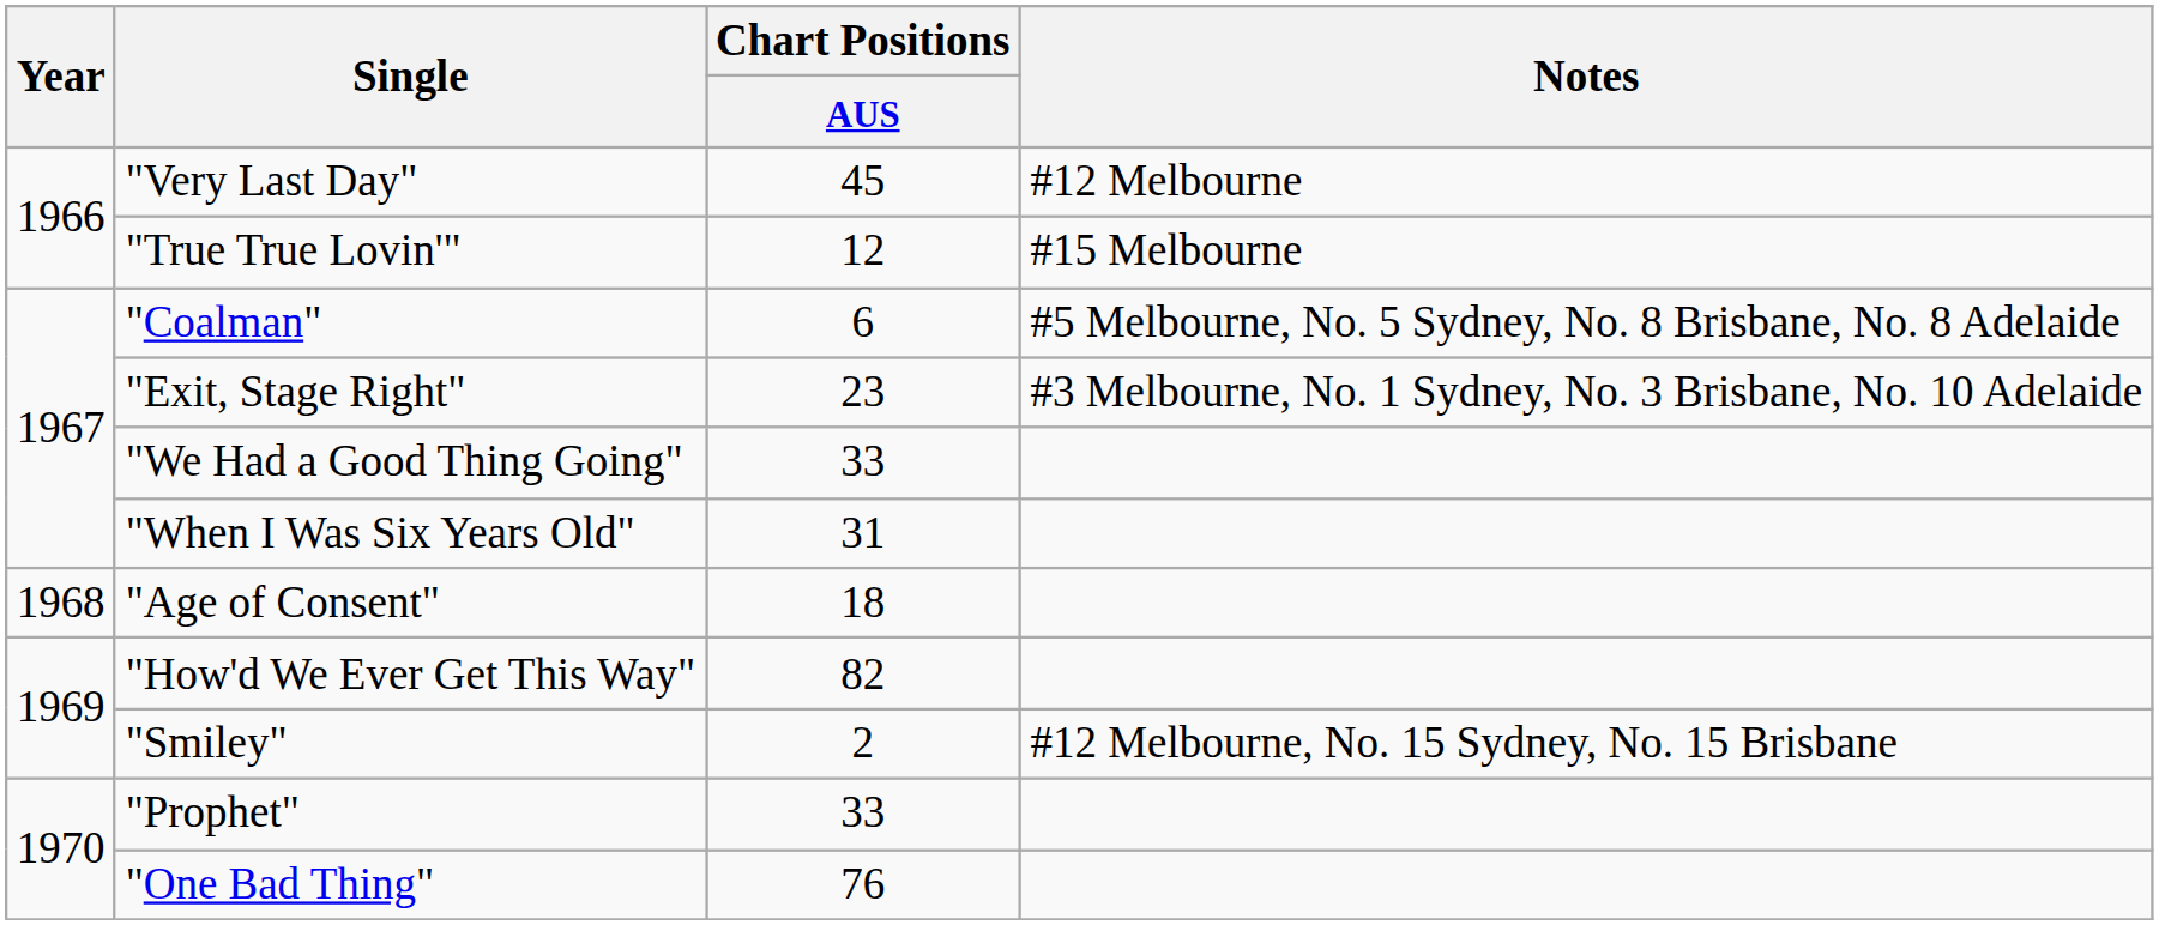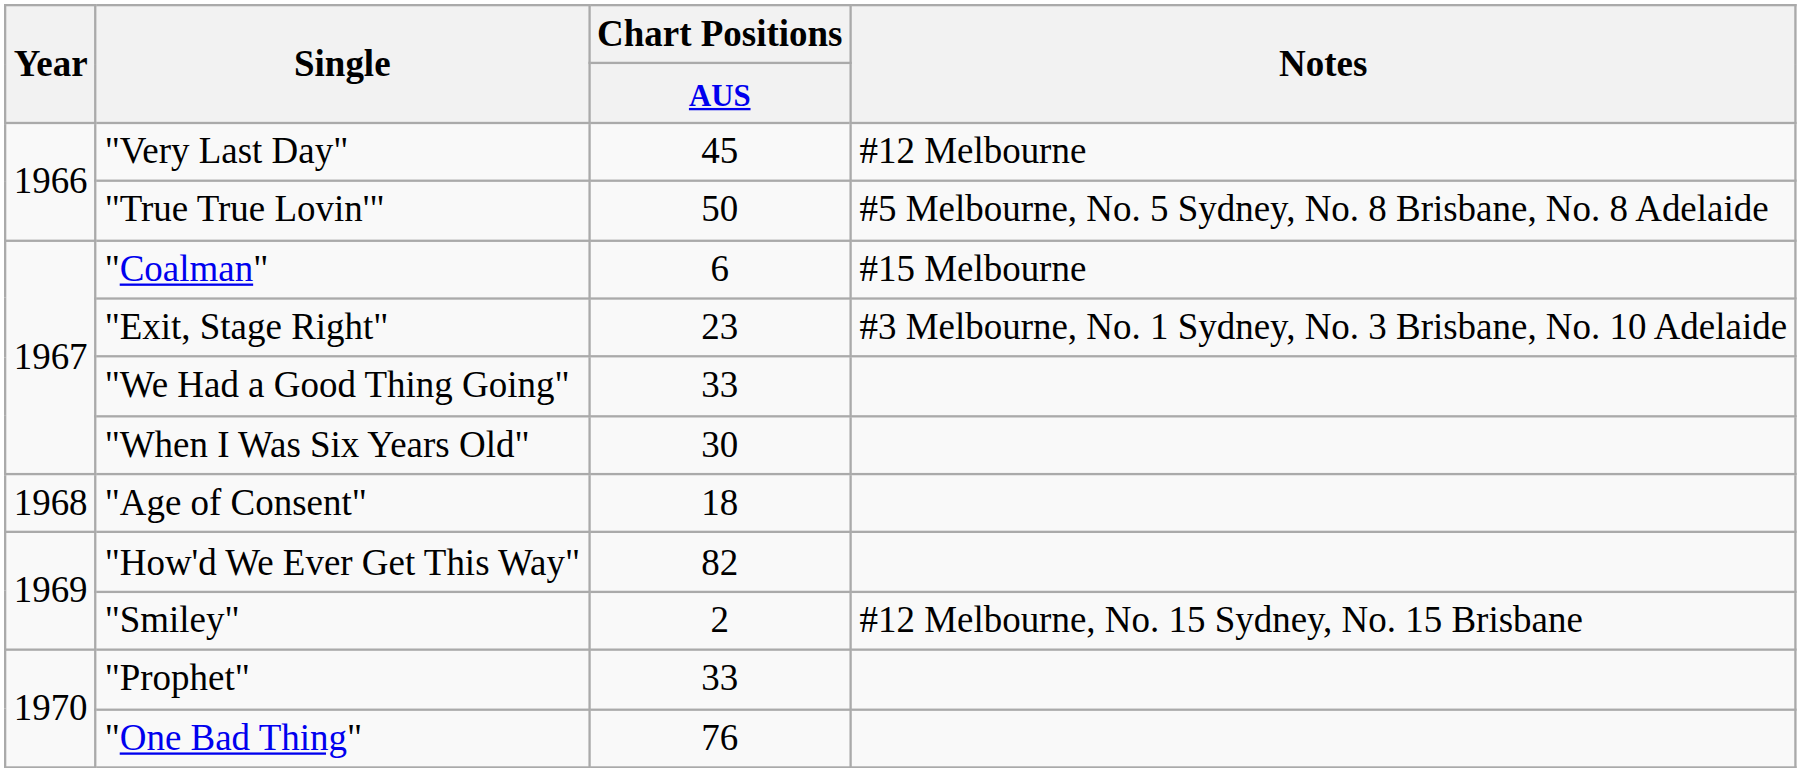 <table class="wikitable">
 <tr>
 <th rowspan="2">Year</th>
 <th rowspan="2">Single</th>
 <th colspan="1">Chart Positions</th>
 <th rowspan="2">Notes</th>
 </tr>
 <tr>
 <th><small><a href='#'>AUS</a></small></th>
 </tr>
 <tr>
 <td rowspan="2">1966</td>
 <td>"Very Last Day"</td>
 <td align="center">45</td>
 <td>#12 Melbourne</td>
 </tr>
 <tr>
 <td>"True True Lovin'"</td>
-<td align="center">12</td>
-<td>#15 Melbourne</td>
+<td align="center">50</td>
+<td>#5 Melbourne, No. 5 Sydney, No. 8 Brisbane, No. 8 Adelaide</td>
 </tr>
 <tr>
 <td rowspan="4">1967</td>
 <td>"<a href='#'>Coalman</a>"<small></small></td>
 <td align="center">6</td>
-<td>#5 Melbourne, No. 5 Sydney, No. 8 Brisbane, No. 8 Adelaide</td>
+<td>#15 Melbourne</td>
 </tr>
 <tr>
 <td>"Exit, Stage Right"</td>
 <td align="center">23</td>
 <td>#3 Melbourne, No. 1 Sydney, No. 3 Brisbane, No. 10 Adelaide</td>
 </tr>
 <tr>
 <td>"We Had a Good Thing Going"</td>
 <td align="center">33</td>
 <td></td>
 </tr>
 <tr>
 <td>"When I Was Six Years Old"</td>
-<td align="center">31</td>
+<td align="center">30</td>
 <td></td>
 </tr>
 <tr>
 <td rowspan="1">1968</td>
 <td>"Age of Consent"</td>
 <td align="center">18</td>
 <td></td>
 </tr>
 <tr>
 <td rowspan="2">1969</td>
 <td>"How'd We Ever Get This Way"</td>
 <td align="center">82</td>
 <td></td>
 </tr>
 <tr>
 <td>"Smiley"</td>
 <td align="center">2</td>
 <td>#12 Melbourne, No. 15 Sydney, No. 15 Brisbane</td>
 </tr>
 <tr>
 <td rowspan="2">1970</td>
 <td>"Prophet"</td>
 <td align="center">33</td>
 <td></td>
 </tr>
 <tr>
 <td>"<a href='#'>One Bad Thing</a>"</td>
 <td align="center">76</td>
 <td></td>
 </tr>
 </table>
